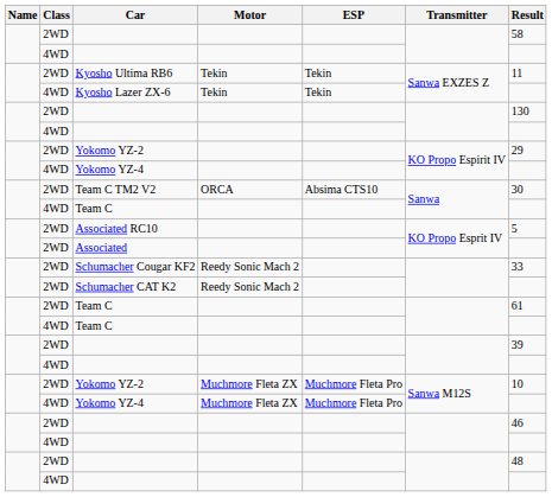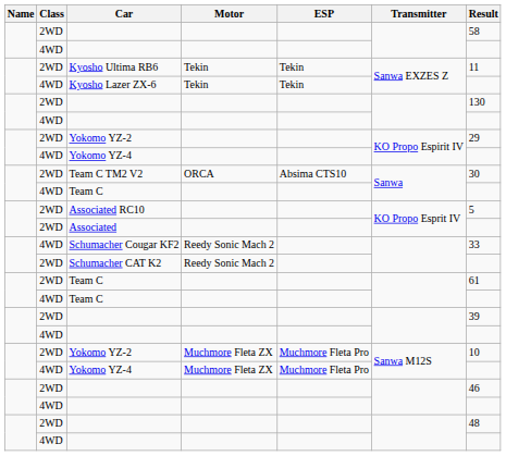 <table class="wikitable" style="font-size: 85%;">
 <tr>
 <th>Name</th>
 <th>Class</th>
 <th>Car</th>
 <th>Motor</th>
 <th>ESP</th>
 <th>Transmitter</th>
 <th>Result</th>
 </tr>
 <tr>
 <td rowspan=2></td>
 <td>2WD</td>
 <td></td>
 <td></td>
 <td></td>
 <td rowspan=2></td>
 <td>58</td>
 </tr>
 <tr>
 <td>4WD</td>
 <td></td>
 <td></td>
 <td></td>
 <td></td>
 </tr>
 <tr>
 <td rowspan=2></td>
 <td>2WD</td>
 <td><a href='#'>Kyosho</a> Ultima RB6</td>
 <td>Tekin</td>
 <td>Tekin</td>
 <td rowspan=2><a href='#'>Sanwa</a> EXZES Z</td>
 <td>11</td>
 </tr>
 <tr>
 <td>4WD</td>
 <td><a href='#'>Kyosho</a> Lazer ZX-6</td>
 <td>Tekin</td>
 <td>Tekin</td>
 <td></td>
 </tr>
 <tr>
 <td rowspan=2></td>
 <td>2WD</td>
 <td></td>
 <td></td>
 <td></td>
 <td rowspan=2></td>
 <td>130</td>
 </tr>
 <tr>
 <td>4WD</td>
 <td></td>
 <td></td>
 <td></td>
 <td></td>
 </tr>
 <tr>
 <td rowspan=2></td>
 <td>2WD</td>
 <td><a href='#'>Yokomo</a> YZ-2</td>
 <td></td>
 <td></td>
 <td rowspan=2><a href='#'>KO Propo</a> Espirit IV</td>
 <td>29</td>
 </tr>
 <tr>
 <td>4WD</td>
 <td><a href='#'>Yokomo</a> YZ-4</td>
 <td></td>
 <td></td>
 <td></td>
 </tr>
 <tr>
 <td rowspan=2></td>
 <td>2WD</td>
 <td>Team C TM2 V2</td>
 <td>ORCA</td>
 <td>Absima CTS10</td>
 <td rowspan=2><a href='#'>Sanwa</a></td>
 <td>30</td>
 </tr>
 <tr>
 <td>4WD</td>
 <td>Team C</td>
 <td></td>
 <td></td>
 <td></td>
 </tr>
 <tr>
 <td rowspan=2></td>
 <td>2WD</td>
 <td><a href='#'>Associated</a> RC10</td>
 <td></td>
 <td></td>
 <td rowspan=2><a href='#'>KO Propo</a> Esprit IV</td>
 <td>5</td>
 </tr>
 <tr>
 <td>2WD</td>
 <td><a href='#'>Associated</a></td>
 <td></td>
 <td></td>
 <td></td>
 </tr>
 <tr>
 <td rowspan=2></td>
-<td>2WD</td>
+<td>4WD</td>
 <td><a href='#'>Schumacher</a> Cougar KF2</td>
 <td>Reedy Sonic Mach 2</td>
 <td></td>
 <td rowspan=2></td>
 <td>33</td>
 </tr>
 <tr>
 <td>2WD</td>
 <td><a href='#'>Schumacher</a> CAT K2</td>
 <td>Reedy Sonic Mach 2</td>
 <td></td>
 <td></td>
 </tr>
 <tr>
 <td rowspan=2></td>
 <td>2WD</td>
 <td>Team C</td>
 <td></td>
 <td></td>
 <td rowspan=2></td>
 <td>61</td>
 </tr>
 <tr>
 <td>4WD</td>
 <td>Team C</td>
 <td></td>
 <td></td>
 <td></td>
 </tr>
 <tr>
 <td rowspan=2></td>
 <td>2WD</td>
 <td></td>
 <td></td>
 <td></td>
 <td rowspan=2></td>
 <td>39</td>
 </tr>
 <tr>
 <td>4WD</td>
 <td></td>
 <td></td>
 <td></td>
 <td></td>
 </tr>
 <tr>
 <td rowspan=2></td>
 <td>2WD</td>
 <td><a href='#'>Yokomo</a> YZ-2</td>
 <td><a href='#'>Muchmore</a> Fleta ZX</td>
 <td><a href='#'>Muchmore</a> Fleta Pro</td>
 <td rowspan=2><a href='#'>Sanwa</a> M12S</td>
 <td>10</td>
 </tr>
 <tr>
 <td>4WD</td>
 <td><a href='#'>Yokomo</a> YZ-4</td>
 <td><a href='#'>Muchmore</a> Fleta ZX</td>
 <td><a href='#'>Muchmore</a> Fleta Pro</td>
 <td></td>
 </tr>
 <tr>
 <td rowspan=2></td>
 <td>2WD</td>
 <td></td>
 <td></td>
 <td></td>
 <td rowspan=2></td>
 <td>46</td>
 </tr>
 <tr>
 <td>4WD</td>
 <td></td>
 <td></td>
 <td></td>
 <td></td>
 </tr>
 <tr>
 <td rowspan=2></td>
 <td>2WD</td>
 <td></td>
 <td></td>
 <td></td>
 <td rowspan=2></td>
 <td>48</td>
 </tr>
 <tr>
 <td>4WD</td>
 <td></td>
 <td></td>
 <td></td>
 <td></td>
 </tr>
 </table>
